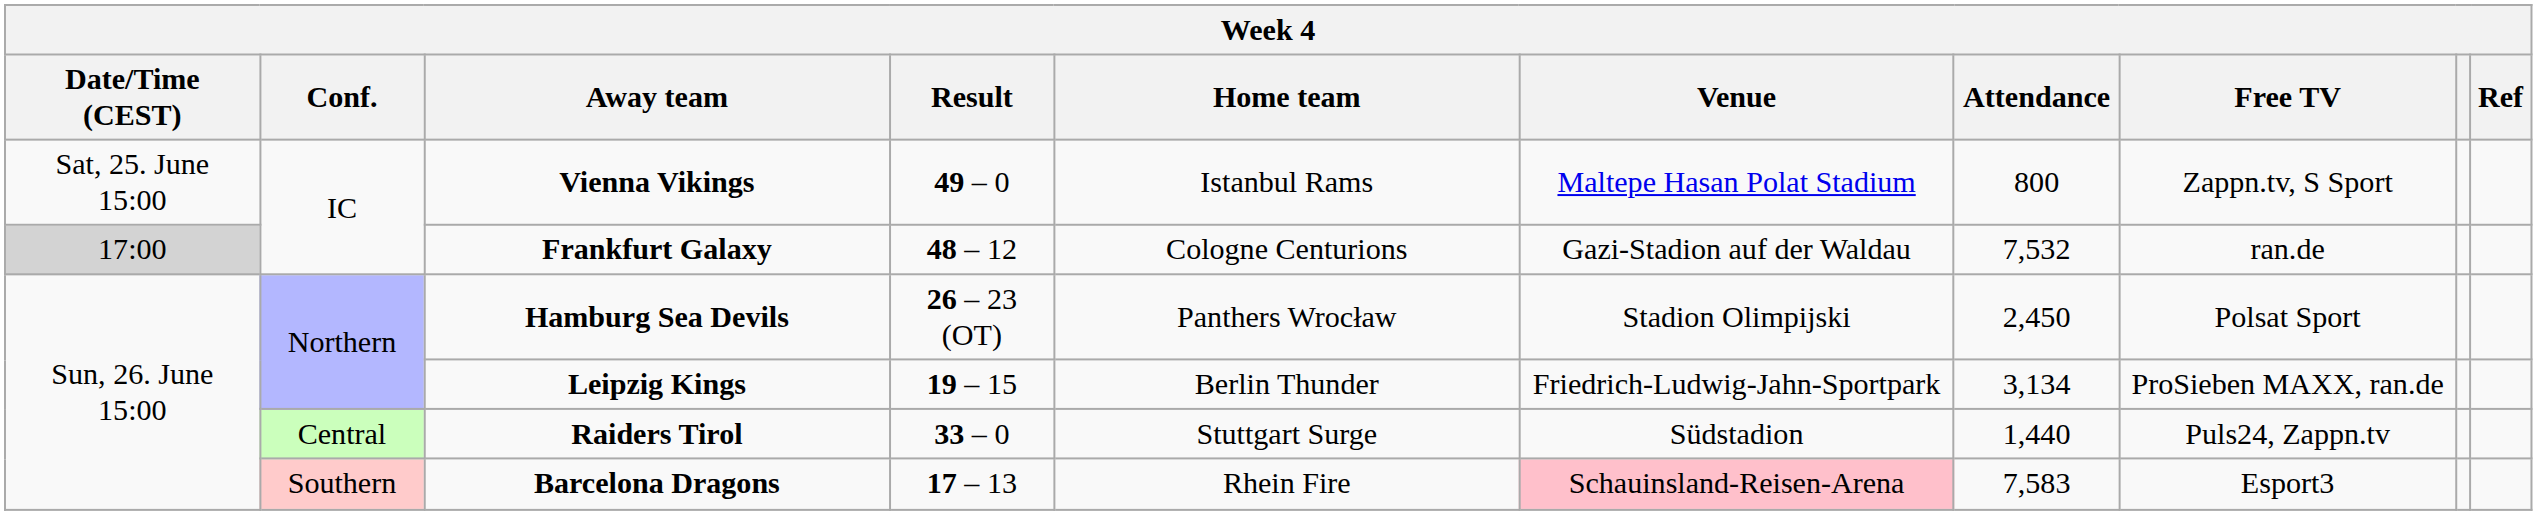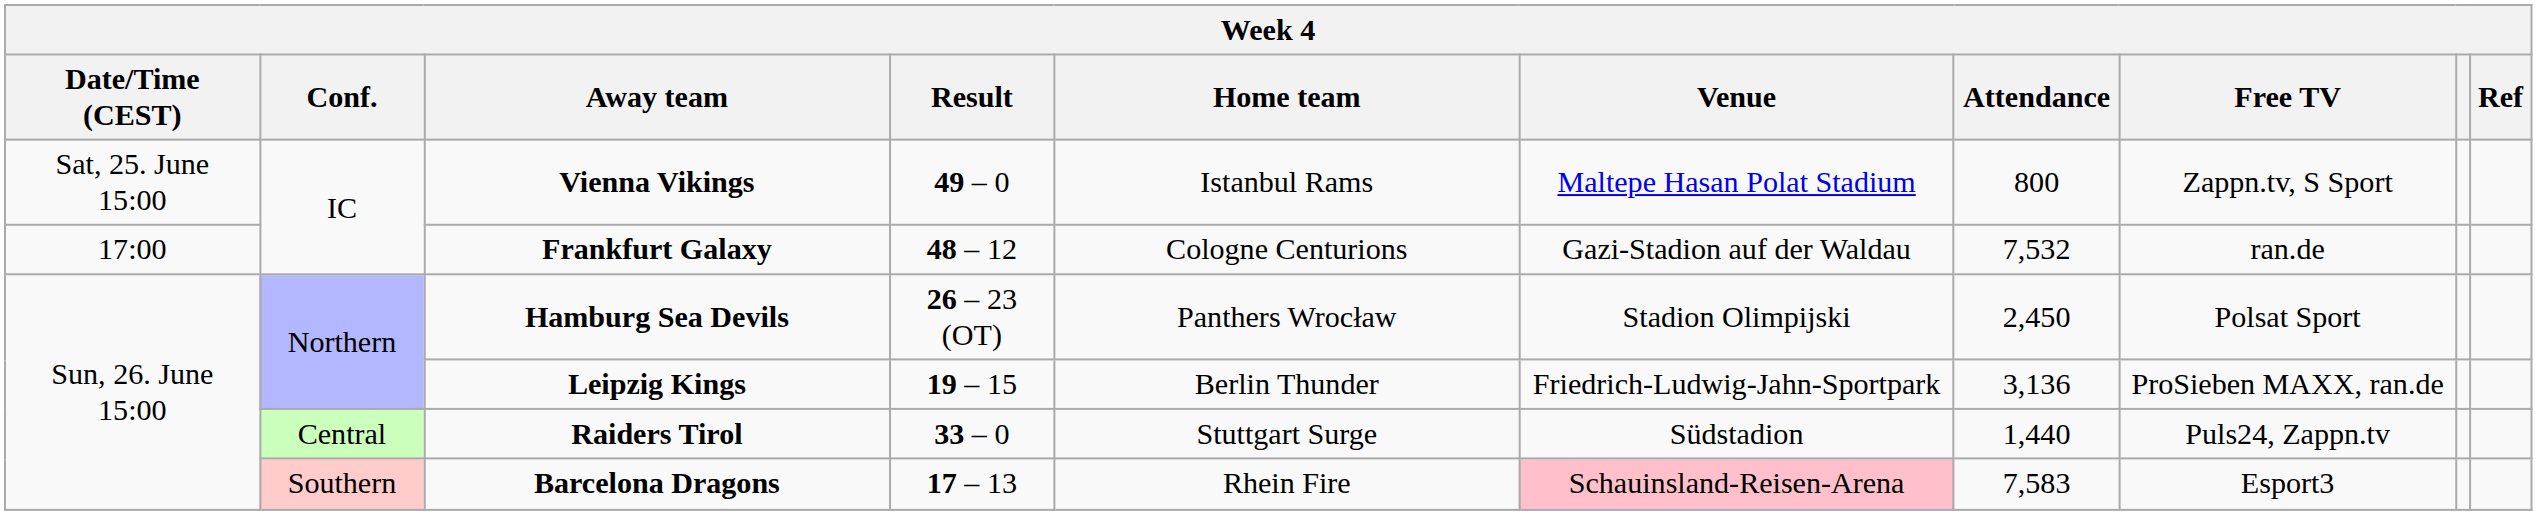 <table class="mw-collapsible wikitable" style="font-size:95%; text-align:center; width:84em">
 <tr>
 <th colspan="10">Week 4</th>
 </tr>
 <tr>
 <th style="width:8em;">Date/Time (CEST)</th>
 <th style="width:5em;">Conf.</th>
 <th style="width:15em;">Away team</th>
 <th style="width:5em;">Result</th>
 <th style="width:15em;">Home team</th>
 <th>Venue</th>
 <th>Attendance</th>
 <th>Free TV</th>
 <th></th>
 <th>Ref</th>
 </tr>
 <tr>
 <td>Sat, 25. June<br>15:00</td>
 <td rowspan="2">IC</td>
 <td><strong>Vienna Vikings</strong></td>
 <td><strong>49</strong> – 0</td>
 <td>Istanbul Rams</td>
 <td><a href='#'>Maltepe Hasan Polat Stadium</a></td>
 <td>800</td>
 <td>Zappn.tv, S Sport</td>
 <td></td>
 <td></td>
 </tr>
 <tr>
-<td style="background: lightgrey;">17:00</td>
+<td>17:00</td>
 <td><strong>Frankfurt Galaxy</strong></td>
 <td><strong>48</strong> – 12</td>
 <td>Cologne Centurions</td>
 <td>Gazi-Stadion auf der Waldau</td>
 <td>7,532</td>
 <td>ran.de</td>
 <td></td>
 <td></td>
 </tr>
 <tr>
 <td rowspan="4">Sun, 26. June<br>15:00</td>
 <td rowspan="2" style="background:#B3B7FF">Northern</td>
 <td><strong>Hamburg Sea Devils</strong></td>
 <td><strong>26</strong> – 23 (OT)</td>
 <td>Panthers Wrocław</td>
 <td>Stadion Olimpijski</td>
 <td>2,450</td>
 <td>Polsat Sport</td>
 <td></td>
 <td></td>
 </tr>
 <tr>
 <td><strong>Leipzig Kings</strong></td>
 <td><strong>19</strong> – 15</td>
 <td>Berlin Thunder</td>
 <td>Friedrich-Ludwig-Jahn-Sportpark</td>
-<td>3,134</td>
+<td>3,136</td>
 <td>ProSieben MAXX, ran.de</td>
 <td></td>
 <td></td>
 </tr>
 <tr>
 <td style="background:#CBFFBC">Central</td>
 <td><strong>Raiders Tirol</strong></td>
 <td><strong>33</strong> – 0</td>
 <td>Stuttgart Surge</td>
 <td>Südstadion</td>
 <td>1,440</td>
 <td>Puls24, Zappn.tv</td>
 <td></td>
 <td></td>
 </tr>
 <tr>
 <td style="background:#FFCBCB">Southern</td>
 <td><strong>Barcelona Dragons</strong></td>
 <td><strong>17</strong> – 13</td>
 <td>Rhein Fire</td>
 <td style="background: pink;">Schauinsland-Reisen-Arena</td>
 <td>7,583</td>
 <td>Esport3</td>
 <td></td>
 <td></td>
 </tr>
 </table>
